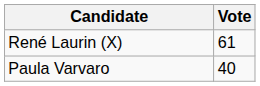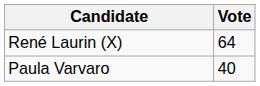 <table class="wikitable">
 <tr>
 <th bgcolor="#DDDDFF" width="200px">Candidate</th>
 <th bgcolor="#DDDDFF">Vote</th>
 </tr>
 <tr>
 <td>René Laurin (X)</td>
-<td>61</td>
+<td>64</td>
 </tr>
 <tr>
 <td>Paula Varvaro</td>
 <td>40</td>
 </tr>
 </table>
